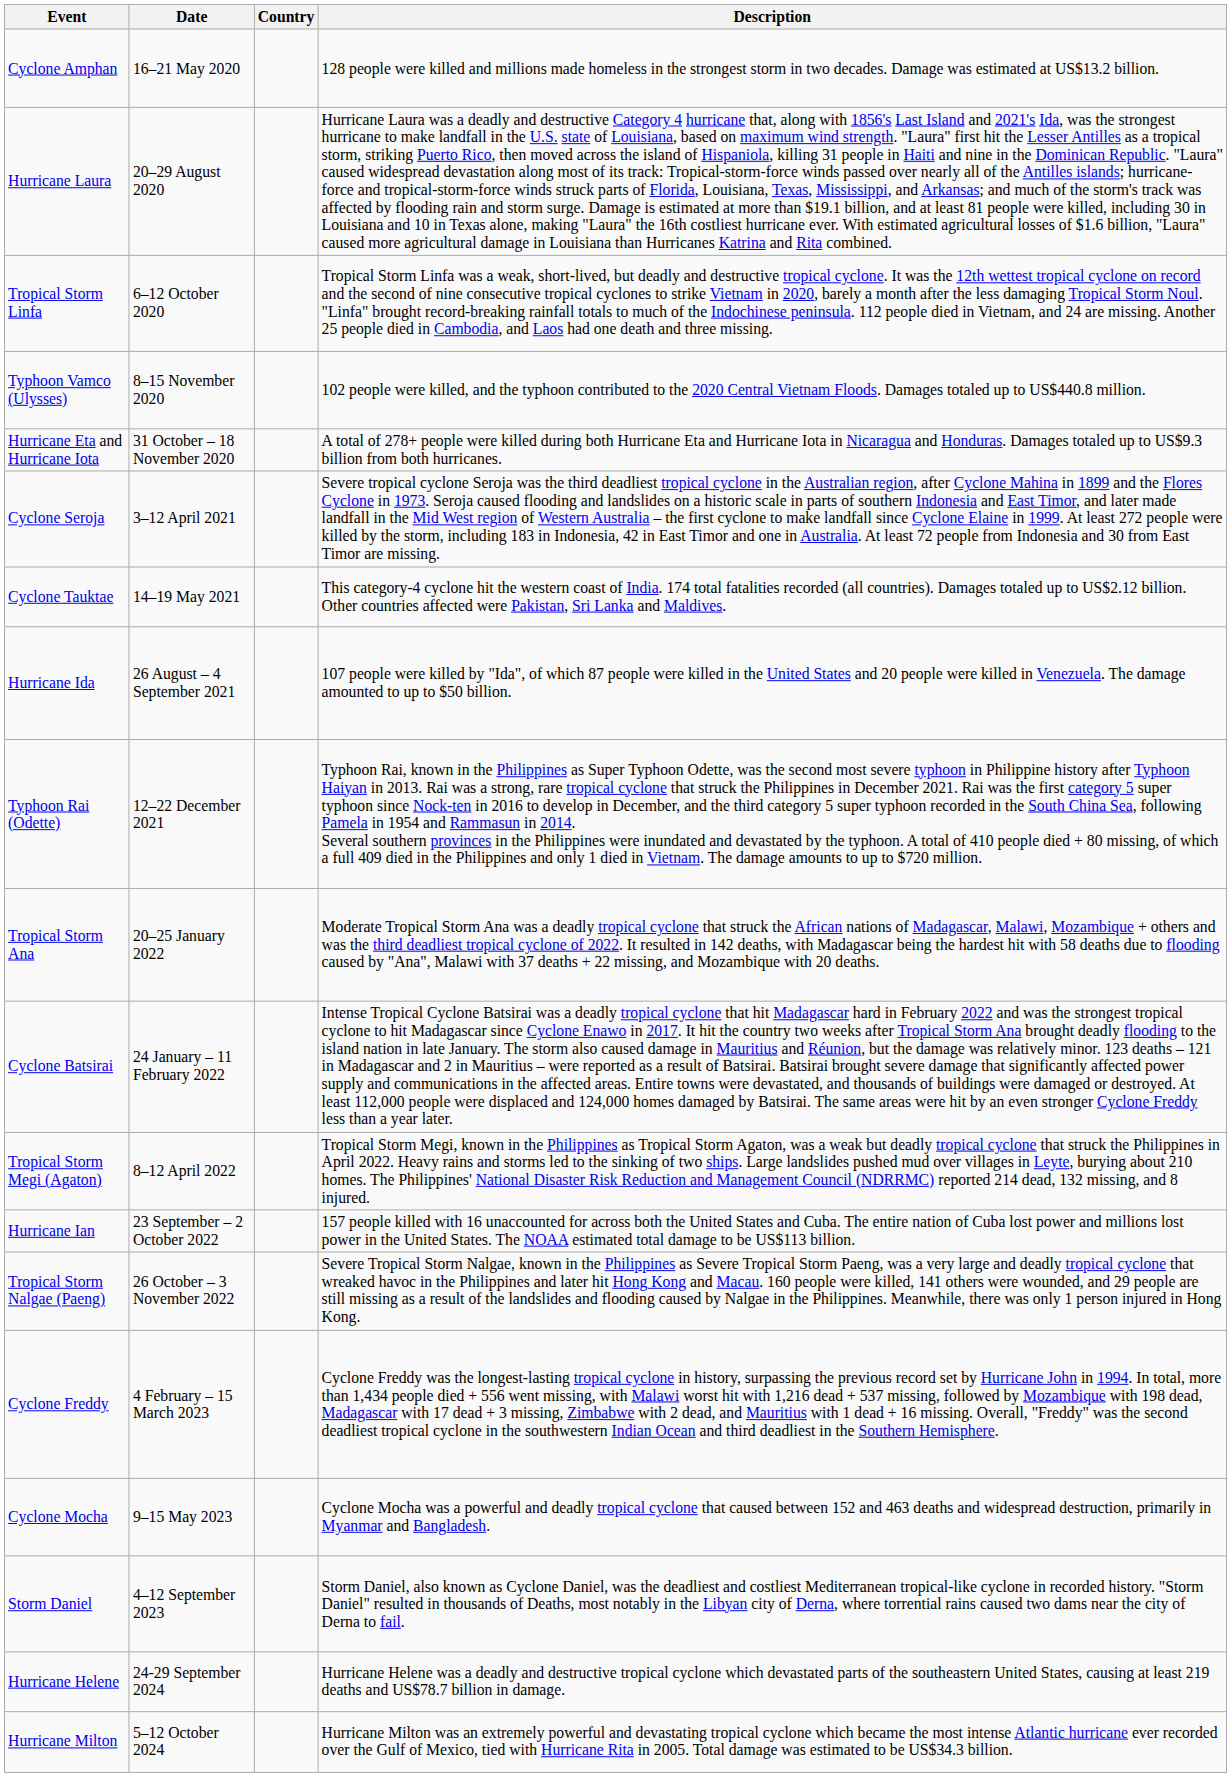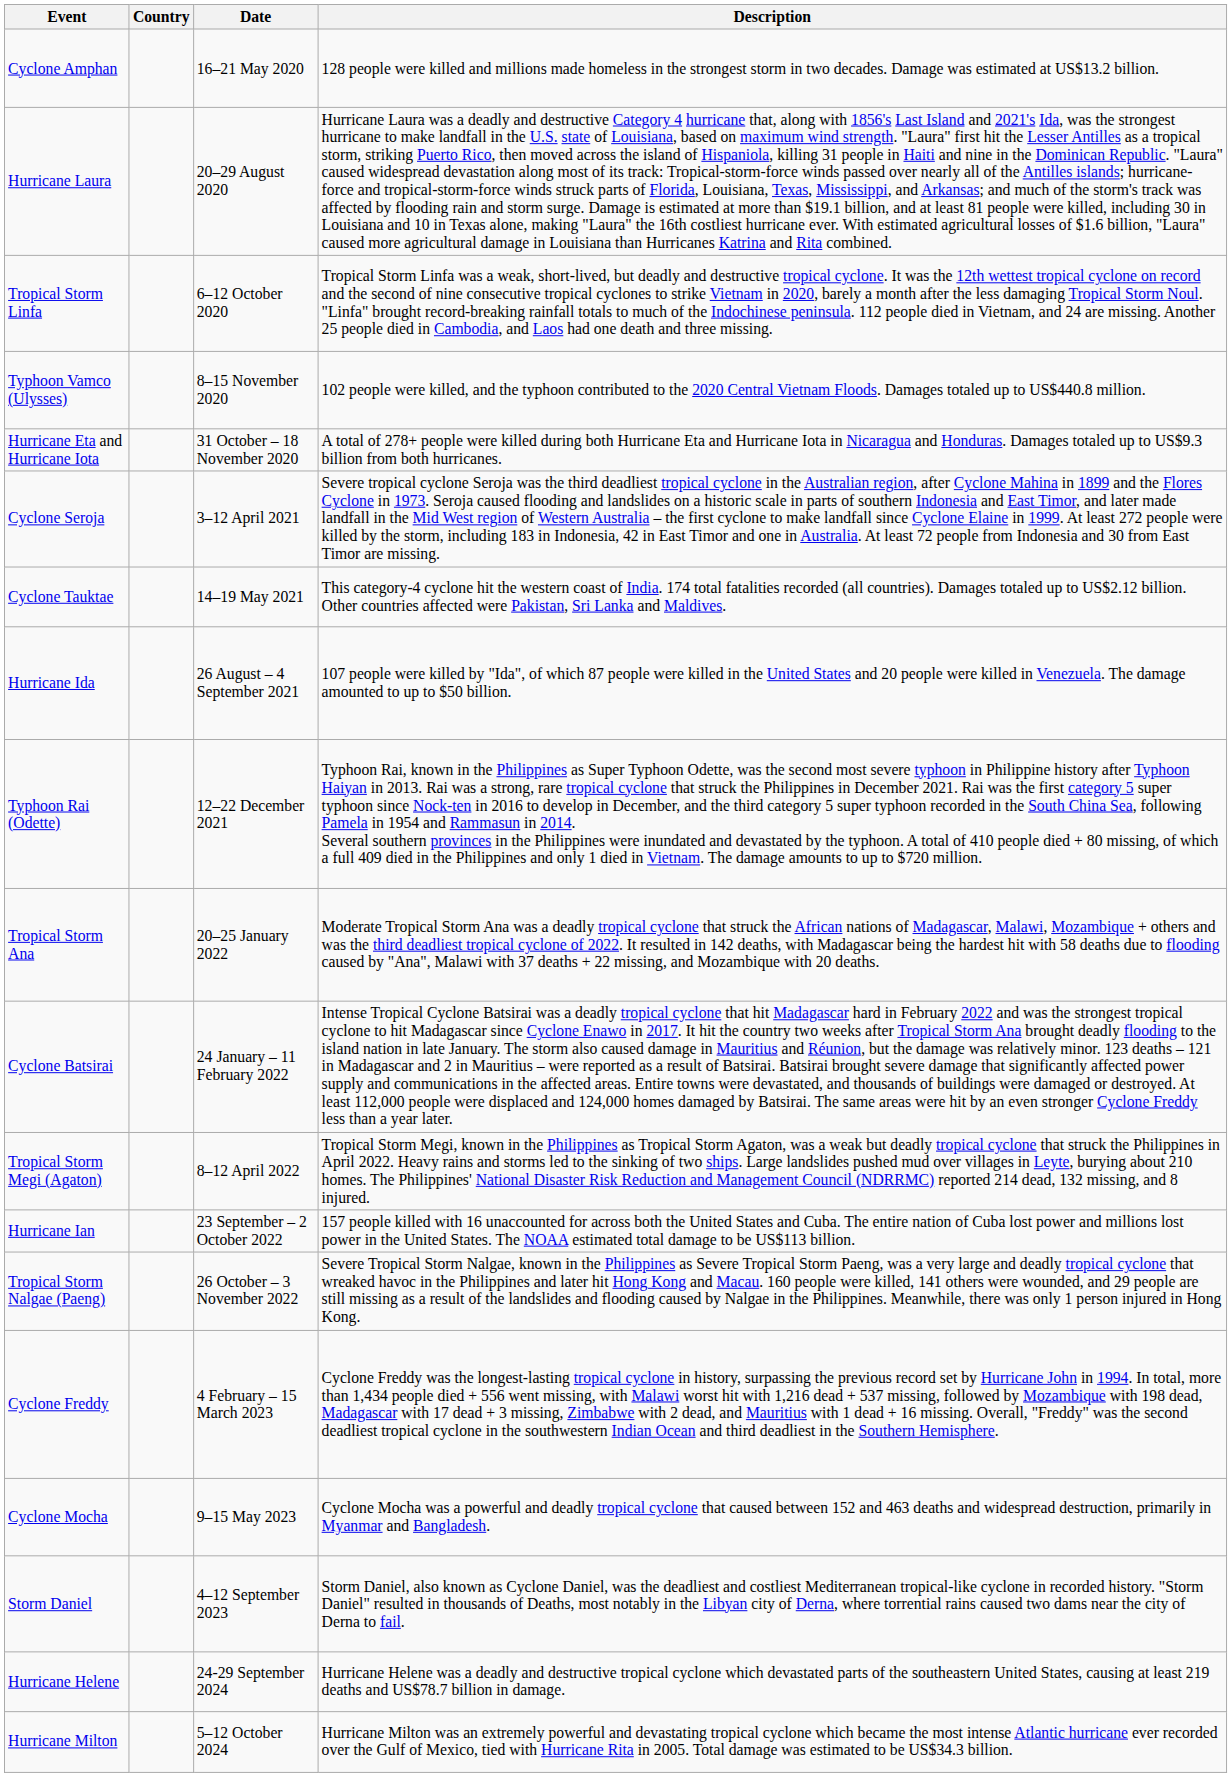 <table class="wikitable mw-collapsible sortable">
 <tr>
 <th style="width:120px;">Event</th>
+<th>Country</th>
 <th style="width:120px;">Date</th>
-<th>Country</th>
 <th>Description</th>
 </tr>
 <tr>
 <td><a href='#'>Cyclone Amphan</a></td>
+<td><br><br><br><br></td>
 <td>16–21 May 2020</td>
-<td><br><br><br><br></td>
 <td>128 people were killed and millions made homeless in the strongest storm in two decades. Damage was estimated at US$13.2 billion.</td>
 </tr>
 <tr>
 <td><a href='#'>Hurricane Laura</a></td>
+<td><br><br><br><br><br><br><br><br></td>
 <td>20–29 August 2020</td>
-<td><br><br><br><br><br><br><br><br></td>
 <td>Hurricane Laura was a deadly and destructive <a href='#'>Category 4</a> <a href='#'>hurricane</a> that, along with <a href='#'>1856's</a> <a href='#'>Last Island</a> and <a href='#'>2021's</a> <a href='#'>Ida</a>, was the strongest hurricane to make landfall in the <a href='#'>U.S.</a> <a href='#'>state</a> of <a href='#'>Louisiana</a>, based on <a href='#'>maximum wind strength</a>. "Laura" first hit the <a href='#'>Lesser Antilles</a> as a tropical storm, striking <a href='#'>Puerto Rico</a>, then moved across the island of <a href='#'>Hispaniola</a>, killing 31 people in <a href='#'>Haiti</a> and nine in the <a href='#'>Dominican Republic</a>. "Laura" caused widespread devastation along most of its track: Tropical-storm-force winds passed over nearly all of the <a href='#'>Antilles islands</a>; hurricane-force and tropical-storm-force winds struck parts of <a href='#'>Florida</a>, Louisiana, <a href='#'>Texas</a>, <a href='#'>Mississippi</a>, and <a href='#'>Arkansas</a>; and much of the storm's track was affected by flooding rain and storm surge. Damage is estimated at more than $19.1 billion, and at least 81 people were killed, including 30 in Louisiana and 10 in Texas alone, making "Laura" the 16th costliest hurricane ever. With estimated agricultural losses of $1.6 billion, "Laura" caused more agricultural damage in Louisiana than Hurricanes <a href='#'>Katrina</a> and <a href='#'>Rita</a> combined.</td>
 </tr>
 <tr>
 <td><a href='#'>Tropical Storm Linfa</a></td>
+<td><br><br><br><br><br></td>
 <td>6–12 October 2020</td>
-<td><br><br><br><br><br></td>
 <td>Tropical Storm Linfa was a weak, short-lived, but deadly and destructive <a href='#'>tropical cyclone</a>. It was the <a href='#'>12th wettest tropical cyclone on record</a> and the second of nine consecutive tropical cyclones to strike <a href='#'>Vietnam</a> in <a href='#'>2020</a>, barely a month after the less damaging <a href='#'>Tropical Storm Noul</a>. "Linfa" brought record-breaking rainfall totals to much of the <a href='#'>Indochinese peninsula</a>. 112 people died in Vietnam, and 24 are missing. Another 25 people died in <a href='#'>Cambodia</a>, and <a href='#'>Laos</a> had one death and three missing.</td>
 </tr>
 <tr>
 <td><a href='#'>Typhoon Vamco (Ulysses)</a></td>
+<td><br><br><br><br></td>
 <td>8–15 November 2020</td>
-<td><br><br><br><br></td>
 <td>102 people were killed, and the typhoon contributed to the <a href='#'>2020 Central Vietnam Floods</a>. Damages totaled up to US$440.8 million.</td>
 </tr>
 <tr>
 <td><a href='#'>Hurricane Eta</a> and <a href='#'>Hurricane Iota</a></td>
+<td><br></td>
 <td>31 October – 18 November 2020</td>
-<td><br></td>
 <td>A total of 278+ people were killed during both Hurricane Eta and Hurricane Iota in <a href='#'>Nicaragua</a> and <a href='#'>Honduras</a>. Damages totaled up to US$9.3 billion from both hurricanes.</td>
 </tr>
 <tr>
 <td><a href='#'>Cyclone Seroja</a></td>
+<td><br><br></td>
 <td>3–12 April 2021</td>
-<td><br><br></td>
 <td>Severe tropical cyclone Seroja was the third deadliest <a href='#'>tropical cyclone</a> in the <a href='#'>Australian region</a>, after <a href='#'>Cyclone Mahina</a> in <a href='#'>1899</a> and the <a href='#'>Flores Cyclone</a> in <a href='#'>1973</a>. Seroja caused flooding and landslides on a historic scale in parts of southern <a href='#'>Indonesia</a> and <a href='#'>East Timor</a>, and later made landfall in the <a href='#'>Mid West region</a> of <a href='#'>Western Australia</a> – the first cyclone to make landfall since <a href='#'>Cyclone Elaine</a> in <a href='#'>1999</a>. At least 272 people were killed by the storm, including 183 in Indonesia, 42 in East Timor and one in <a href='#'>Australia</a>. At least 72 people from Indonesia and 30 from East Timor are missing.</td>
 </tr>
 <tr>
 <td><a href='#'>Cyclone Tauktae</a></td>
+<td><br><br><br></td>
 <td>14–19 May 2021</td>
-<td><br><br><br></td>
 <td>This category-4 cyclone hit the western coast of <a href='#'>India</a>. 174 total fatalities recorded (all countries). Damages totaled up to US$2.12 billion. Other countries affected were <a href='#'>Pakistan</a>, <a href='#'>Sri Lanka</a> and <a href='#'>Maldives</a>.</td>
 </tr>
 <tr>
 <td><a href='#'>Hurricane Ida</a></td>
+<td><br><br><br><br><br><br></td>
 <td>26 August – 4 September 2021</td>
-<td><br><br><br><br><br><br></td>
 <td>107 people were killed by "Ida", of which 87 people were killed in the <a href='#'>United States</a> and 20 people were killed in <a href='#'>Venezuela</a>. The damage amounted to up to $50 billion.</td>
 </tr>
 <tr>
 <td><a href='#'>Typhoon Rai (Odette)</a></td>
+<td><br><br><br><br><br><br><br><br></td>
 <td>12–22 December 2021</td>
-<td><br><br><br><br><br><br><br><br></td>
 <td>Typhoon Rai, known in the <a href='#'>Philippines</a> as Super Typhoon Odette, was the second most severe <a href='#'>typhoon</a> in Philippine history after <a href='#'>Typhoon Haiyan</a> in 2013. Rai was a strong, rare <a href='#'>tropical cyclone</a> that struck the Philippines in December 2021. Rai was the first <a href='#'>category 5</a> super typhoon since <a href='#'>Nock-ten</a> in 2016 to develop in December, and the third category 5 super typhoon recorded in the <a href='#'>South China Sea</a>, following <a href='#'>Pamela</a> in 1954 and <a href='#'>Rammasun</a> in <a href='#'>2014</a>.<br>Several southern <a href='#'>provinces</a> in the Philippines were inundated and devastated by the typhoon. A total of 410 people died + 80 missing, of which a full 409 died in the Philippines and only 1 died in <a href='#'>Vietnam</a>. The damage amounts to up to $720 million.</td>
 </tr>
 <tr>
 <td><a href='#'>Tropical Storm Ana</a></td>
+<td><br><br><br><br><br><br></td>
 <td>20–25 January 2022</td>
-<td><br><br><br><br><br><br></td>
 <td>Moderate Tropical Storm Ana was a deadly <a href='#'>tropical cyclone</a> that struck the <a href='#'>African</a> nations of <a href='#'>Madagascar</a>, <a href='#'>Malawi</a>, <a href='#'>Mozambique</a> + others and was the <a href='#'>third deadliest tropical cyclone of 2022</a>. It resulted in 142 deaths, with Madagascar being the hardest hit with 58 deaths due to <a href='#'>flooding</a> caused by "Ana", Malawi with 37 deaths + 22 missing, and Mozambique with 20 deaths.</td>
 </tr>
 <tr>
 <td><a href='#'>Cyclone Batsirai</a></td>
+<td><br><br></td>
 <td>24 January – 11 February 2022</td>
-<td><br><br></td>
 <td>Intense Tropical Cyclone Batsirai was a deadly <a href='#'>tropical cyclone</a> that hit <a href='#'>Madagascar</a> hard in February <a href='#'>2022</a> and was the strongest tropical cyclone to hit Madagascar since <a href='#'>Cyclone Enawo</a> in <a href='#'>2017</a>. It hit the country two weeks after <a href='#'>Tropical Storm Ana</a> brought deadly <a href='#'>flooding</a> to the island nation in late January. The storm also caused damage in <a href='#'>Mauritius</a> and <a href='#'>Réunion</a>, but the damage was relatively minor. 123 deaths – 121 in Madagascar and 2 in Mauritius – were reported as a result of Batsirai. Batsirai brought severe damage that significantly affected power supply and communications in the affected areas. Entire towns were devastated, and thousands of buildings were damaged or destroyed. At least 112,000 people were displaced and 124,000 homes damaged by Batsirai. The same areas were hit by an even stronger <a href='#'>Cyclone Freddy</a> less than a year later.</td>
 </tr>
 <tr>
 <td><a href='#'>Tropical Storm Megi (Agaton)</a></td>
+<td></td>
 <td>8–12 April 2022</td>
-<td></td>
 <td>Tropical Storm Megi, known in the <a href='#'>Philippines</a> as Tropical Storm Agaton, was a weak but deadly <a href='#'>tropical cyclone</a> that struck the Philippines in April 2022. Heavy rains and storms led to the sinking of two <a href='#'>ships</a>. Large landslides pushed mud over villages in <a href='#'>Leyte</a>, burying about 210 homes. The Philippines' <a href='#'>National Disaster Risk Reduction and Management Council (NDRRMC)</a> reported 214 dead, 132 missing, and 8 injured.</td>
 </tr>
 <tr>
 <td><a href='#'>Hurricane Ian</a></td>
+<td><br></td>
 <td>23 September – 2 October 2022</td>
-<td><br></td>
 <td>157 people killed with 16 unaccounted for across both the United States and Cuba. The entire nation of Cuba lost power and millions lost power in the United States. The <a href='#'>NOAA</a> estimated total damage to be US$113 billion.</td>
 </tr>
 <tr>
 <td><a href='#'>Tropical Storm Nalgae (Paeng)</a></td>
+<td><br><br><br></td>
 <td>26 October – 3 November 2022</td>
-<td><br><br><br></td>
 <td>Severe Tropical Storm Nalgae, known in the <a href='#'>Philippines</a> as Severe Tropical Storm Paeng, was a very large and deadly <a href='#'>tropical cyclone</a> that wreaked havoc in the Philippines and later hit <a href='#'>Hong Kong</a> and <a href='#'>Macau</a>. 160 people were killed, 141 others were wounded, and 29 people are still missing as a result of the landslides and flooding caused by Nalgae in the Philippines. Meanwhile, there was only 1 person injured in Hong Kong.</td>
 </tr>
 <tr>
 <td><a href='#'>Cyclone Freddy</a></td>
+<td><br><br><br><br><br><br><br><br></td>
 <td>4 February – 15 March 2023</td>
-<td><br><br><br><br><br><br><br><br></td>
 <td>Cyclone Freddy was the longest-lasting <a href='#'>tropical cyclone</a> in history, surpassing the previous record set by <a href='#'>Hurricane John</a> in <a href='#'>1994</a>. In total, more than 1,434 people died + 556 went missing, with <a href='#'>Malawi</a> worst hit with 1,216 dead + 537 missing, followed by <a href='#'>Mozambique</a> with 198 dead, <a href='#'>Madagascar</a> with 17 dead + 3 missing, <a href='#'>Zimbabwe</a> with 2 dead, and <a href='#'>Mauritius</a> with 1 dead + 16 missing. Overall, "Freddy" was the second deadliest tropical cyclone in the southwestern <a href='#'>Indian Ocean</a> and third deadliest in the <a href='#'>Southern Hemisphere</a>.</td>
 </tr>
 <tr>
 <td><a href='#'>Cyclone Mocha</a></td>
+<td><br><br><br><br></td>
 <td>9–15 May 2023</td>
-<td><br><br><br><br></td>
 <td>Cyclone Mocha was a powerful and deadly <a href='#'>tropical cyclone</a> that caused between 152 and 463 deaths and widespread destruction, primarily in <a href='#'>Myanmar</a> and <a href='#'>Bangladesh</a>.</td>
 </tr>
 <tr>
 <td><a href='#'>Storm Daniel</a></td>
+<td><br><br><br><br><br></td>
 <td>4–12 September 2023</td>
-<td><br><br><br><br><br></td>
 <td>Storm Daniel, also known as Cyclone Daniel, was the deadliest and costliest Mediterranean tropical-like cyclone in recorded history. "Storm Daniel" resulted in thousands of Deaths, most notably in the <a href='#'>Libyan</a> city of <a href='#'>Derna</a>, where torrential rains caused two dams near the city of Derna to <a href='#'>fail</a>.</td>
 </tr>
 <tr>
 <td><a href='#'>Hurricane Helene</a></td>
+<td><br><br><br></td>
 <td>24-29 September 2024</td>
-<td><br><br><br></td>
 <td>Hurricane Helene was a deadly and destructive tropical cyclone which devastated parts of the southeastern United States, causing at least 219 deaths and US$78.7 billion in damage.</td>
 </tr>
 <tr>
 <td><a href='#'>Hurricane Milton</a></td>
+<td><br><br><br></td>
 <td>5–12 October 2024</td>
-<td><br><br><br></td>
 <td>Hurricane Milton was an extremely powerful and devastating tropical cyclone which became the most intense <a href='#'>Atlantic hurricane</a> ever recorded over the Gulf of Mexico, tied with <a href='#'>Hurricane Rita</a> in 2005. Total damage was estimated to be US$34.3 billion.</td>
 </tr>
 </table>
